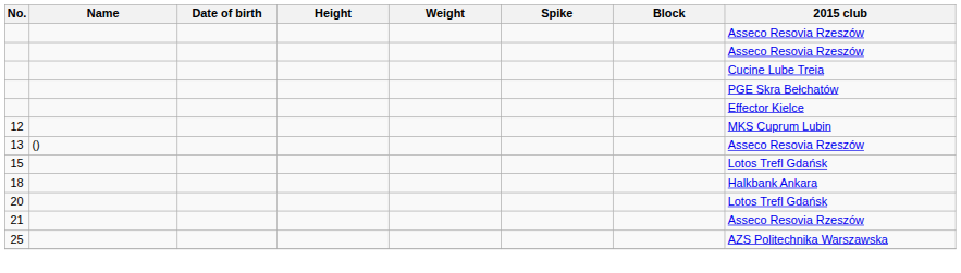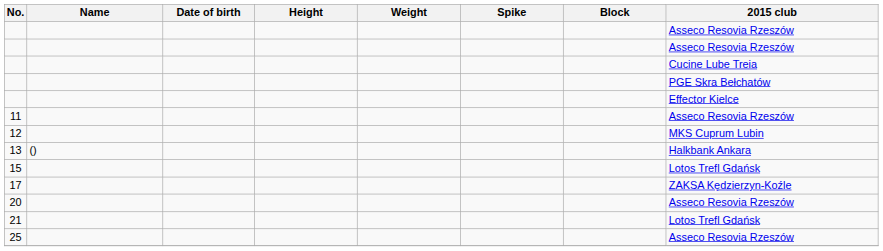 <table class="wikitable sortable" style="font-size:100%; text-align:center;">
 <tr>
 <th>No.</th>
 <th style="width:12em">Name</th>
 <th style="width:8em">Date of birth</th>
 <th style="width:9em">Height</th>
 <th style="width:9em">Weight</th>
 <th style="width:9em">Spike</th>
 <th style="width:9em">Block</th>
 <th style="width:19em">2015 club</th>
 </tr>
 <tr>
 <td></td>
 <td align=left></td>
 <td align=right></td>
 <td></td>
 <td></td>
 <td></td>
 <td></td>
 <td align=left> <a href='#'>Asseco Resovia Rzeszów</a></td>
 </tr>
 <tr>
 <td></td>
 <td align=left></td>
 <td align=right></td>
 <td></td>
 <td></td>
 <td></td>
 <td></td>
 <td align=left> <a href='#'>Asseco Resovia Rzeszów</a></td>
 </tr>
 <tr>
 <td></td>
 <td align=left></td>
 <td align=right></td>
 <td></td>
 <td></td>
 <td></td>
 <td></td>
 <td align=left> <a href='#'>Cucine Lube Treia</a></td>
 </tr>
 <tr>
 <td></td>
 <td align=left></td>
 <td align=right></td>
 <td></td>
 <td></td>
 <td></td>
 <td></td>
 <td align=left> <a href='#'>PGE Skra Bełchatów</a></td>
 </tr>
 <tr>
 <td></td>
 <td align=left></td>
 <td align=right></td>
 <td></td>
 <td></td>
 <td></td>
 <td></td>
 <td align=left> <a href='#'>Effector Kielce</a></td>
 </tr>
 <tr>
+<td>11</td>
+<td align=left></td>
+<td align=right></td>
+<td></td>
+<td></td>
+<td></td>
+<td></td>
+<td align=left> <a href='#'>Asseco Resovia Rzeszów</a></td>
+</tr>
+<tr>
 <td>12</td>
 <td align=left></td>
 <td align=right></td>
 <td></td>
 <td></td>
 <td></td>
 <td></td>
 <td align=left> <a href='#'>MKS Cuprum Lubin</a></td>
 </tr>
 <tr>
 <td>13</td>
 <td align=left> ()</td>
 <td align=right></td>
 <td></td>
 <td></td>
 <td></td>
 <td></td>
-<td align=left> <a href='#'>Asseco Resovia Rzeszów</a></td>
+<td align=left> <a href='#'>Halkbank Ankara</a></td>
 </tr>
 <tr>
 <td>15</td>
 <td align=left></td>
 <td align=right></td>
 <td></td>
 <td></td>
 <td></td>
 <td></td>
 <td align=left> <a href='#'>Lotos Trefl Gdańsk</a></td>
 </tr>
 <tr>
-<td>18</td>
+<td>17</td>
 <td align=left></td>
 <td align=right></td>
 <td></td>
 <td></td>
 <td></td>
 <td></td>
-<td align=left> <a href='#'>Halkbank Ankara</a></td>
+<td align=left> <a href='#'>ZAKSA Kędzierzyn-Koźle</a></td>
 </tr>
 <tr>
 <td>20</td>
 <td align=left></td>
 <td align=right></td>
 <td></td>
 <td></td>
 <td></td>
 <td></td>
-<td align=left> <a href='#'>Lotos Trefl Gdańsk</a></td>
+<td align=left> <a href='#'>Asseco Resovia Rzeszów</a></td>
 </tr>
 <tr>
 <td>21</td>
 <td align=left></td>
 <td align=right></td>
 <td></td>
 <td></td>
 <td></td>
 <td></td>
-<td align=left> <a href='#'>Asseco Resovia Rzeszów</a></td>
+<td align=left> <a href='#'>Lotos Trefl Gdańsk</a></td>
 </tr>
 <tr>
 <td>25</td>
 <td align=left></td>
 <td align=right></td>
 <td></td>
 <td></td>
 <td></td>
 <td></td>
-<td align=left> <a href='#'>AZS Politechnika Warszawska</a></td>
+<td align=left> <a href='#'>Asseco Resovia Rzeszów</a></td>
 </tr>
 <tr>
 </tr>
 </table>
